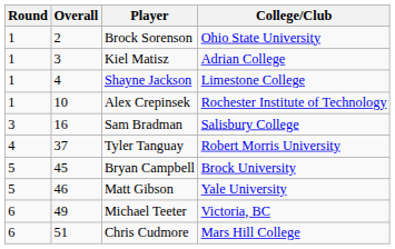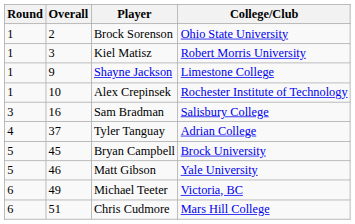 <table class="wikitable">
 <tr>
 <th>Round</th>
 <th>Overall</th>
 <th>Player</th>
 <th>College/Club</th>
 </tr>
 <tr>
 <td>1</td>
 <td>2</td>
 <td>Brock Sorenson</td>
 <td><a href='#'>Ohio State University</a></td>
 </tr>
 <tr>
 <td>1</td>
 <td>3</td>
 <td>Kiel Matisz</td>
-<td><a href='#'>Adrian College</a></td>
+<td><a href='#'>Robert Morris University</a></td>
 </tr>
 <tr>
 <td>1</td>
-<td>4</td>
+<td>9</td>
 <td><a href='#'>Shayne Jackson</a></td>
 <td><a href='#'>Limestone College</a></td>
 </tr>
 <tr>
 <td>1</td>
 <td>10</td>
 <td>Alex Crepinsek</td>
 <td><a href='#'>Rochester Institute of Technology</a></td>
 </tr>
 <tr>
 <td>3</td>
 <td>16</td>
 <td>Sam Bradman</td>
 <td><a href='#'>Salisbury College</a></td>
 </tr>
 <tr>
 <td>4</td>
 <td>37</td>
 <td>Tyler Tanguay</td>
-<td><a href='#'>Robert Morris University</a></td>
+<td><a href='#'>Adrian College</a></td>
 </tr>
 <tr>
 <td>5</td>
 <td>45</td>
 <td>Bryan Campbell</td>
 <td><a href='#'>Brock University</a></td>
 </tr>
 <tr>
 <td>5</td>
 <td>46</td>
 <td>Matt Gibson</td>
 <td><a href='#'>Yale University</a></td>
 </tr>
 <tr>
 <td>6</td>
 <td>49</td>
 <td>Michael Teeter</td>
 <td><a href='#'>Victoria, BC</a></td>
 </tr>
 <tr>
 <td>6</td>
 <td>51</td>
 <td>Chris Cudmore</td>
 <td><a href='#'>Mars Hill College</a></td>
 </tr>
 </table>
